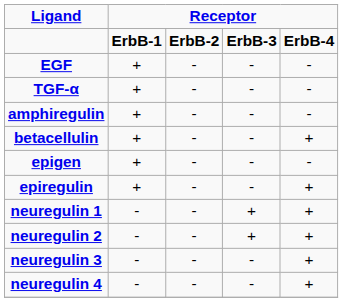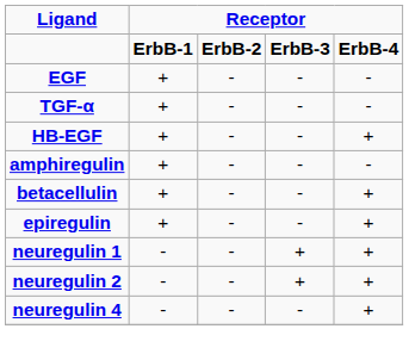 <table class="wikitable" style="text-align:center">
 <tr>
 <td><strong><a href='#'>Ligand</a></strong></td>
 <td colspan="4"><strong><a href='#'>Receptor</a></strong></td>
 </tr>
 <tr>
 <td></td>
 <td><strong>ErbB-1</strong></td>
 <td><strong>ErbB-2</strong></td>
 <td><strong>ErbB-3</strong></td>
 <td><strong>ErbB-4</strong></td>
 </tr>
 <tr>
 <td><strong><a href='#'>EGF</a></strong></td>
 <td>+</td>
 <td>-</td>
 <td>-</td>
 <td>-</td>
 </tr>
 <tr>
 <td><strong><a href='#'>TGF-α</a></strong></td>
 <td>+</td>
 <td>-</td>
 <td>-</td>
 <td>-</td>
 </tr>
 <tr>
+<td><strong><a href='#'>HB-EGF</a></strong></td>
+<td>+</td>
+<td>-</td>
+<td>-</td>
+<td>+</td>
+</tr>
+<tr>
 <td><strong><a href='#'>amphiregulin</a></strong></td>
 <td>+</td>
 <td>-</td>
 <td>-</td>
 <td>-</td>
 </tr>
 <tr>
 <td><strong><a href='#'>betacellulin</a></strong></td>
 <td>+</td>
 <td>-</td>
 <td>-</td>
 <td>+</td>
-</tr>
-<tr>
-<td><strong><a href='#'>epigen</a></strong></td>
-<td>+</td>
-<td>-</td>
-<td>-</td>
-<td>-</td>
 </tr>
 <tr>
 <td><strong><a href='#'>epiregulin</a></strong></td>
 <td>+</td>
 <td>-</td>
 <td>-</td>
 <td>+</td>
 </tr>
 <tr>
 <td><strong><a href='#'>neuregulin 1</a></strong></td>
 <td>-</td>
 <td>-</td>
 <td>+</td>
 <td>+</td>
 </tr>
 <tr>
 <td><strong><a href='#'>neuregulin 2</a></strong></td>
 <td>-</td>
 <td>-</td>
 <td>+</td>
 <td>+</td>
 </tr>
 <tr>
-<td><strong><a href='#'>neuregulin 3</a></strong></td>
-<td>-</td>
-<td>-</td>
-<td>-</td>
-<td>+</td>
-</tr>
-<tr>
 <td><strong><a href='#'>neuregulin 4</a></strong></td>
 <td>-</td>
 <td>-</td>
 <td>-</td>
 <td>+</td>
 </tr>
 <tr>
 </tr>
 </table>
